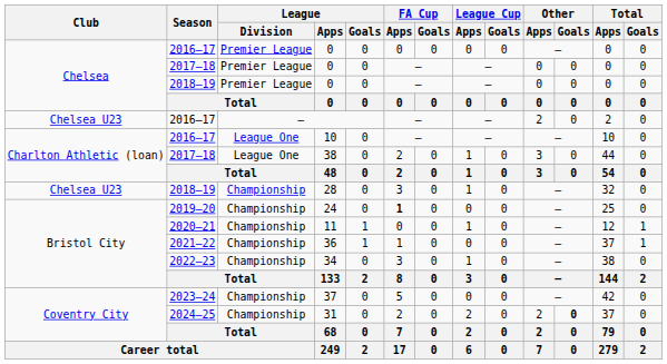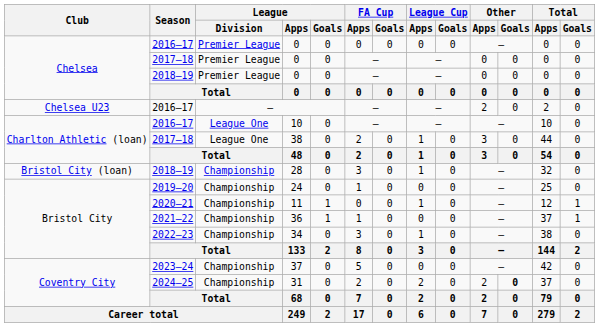 <table class=wikitable style=text-align:center>
 <tr>
 <th rowspan=2>Club</th>
 <th rowspan=2>Season</th>
 <th colspan=3>League</th>
 <th colspan=2><a href='#'>FA Cup</a></th>
 <th colspan=2><a href='#'>League Cup</a></th>
 <th colspan=2>Other</th>
 <th colspan=2>Total</th>
 </tr>
 <tr>
 <th>Division</th>
 <th>Apps</th>
 <th>Goals</th>
 <th>Apps</th>
 <th>Goals</th>
 <th>Apps</th>
 <th>Goals</th>
 <th>Apps</th>
 <th>Goals</th>
 <th>Apps</th>
 <th>Goals</th>
 </tr>
 <tr>
 <td rowspan=4><a href='#'>Chelsea</a></td>
 <td><a href='#'>2016–17</a></td>
 <td><a href='#'>Premier League</a></td>
 <td>0</td>
 <td>0</td>
 <td>0</td>
 <td>0</td>
 <td>0</td>
 <td>0</td>
 <td colspan=2>—</td>
 <td>0</td>
 <td>0</td>
 </tr>
 <tr>
 <td><a href='#'>2017–18</a></td>
 <td>Premier League</td>
 <td>0</td>
 <td>0</td>
 <td colspan=2>—</td>
 <td colspan=2>—</td>
 <td>0</td>
 <td>0</td>
 <td>0</td>
 <td>0</td>
 </tr>
 <tr>
 <td><a href='#'>2018–19</a></td>
 <td>Premier League</td>
 <td>0</td>
 <td>0</td>
 <td colspan=2>—</td>
 <td colspan=2>—</td>
 <td>0</td>
 <td>0</td>
 <td>0</td>
 <td>0</td>
 </tr>
 <tr>
 <th colspan=2>Total</th>
 <th>0</th>
 <th>0</th>
 <th>0</th>
 <th>0</th>
 <th>0</th>
 <th>0</th>
 <th>0</th>
 <th>0</th>
 <th>0</th>
 <th>0</th>
 </tr>
 <tr>
 <td><a href='#'>Chelsea U23</a></td>
 <td>2016–17</td>
 <td colspan=3>—</td>
 <td colspan=2>—</td>
 <td colspan=2>—</td>
 <td>2</td>
 <td>0</td>
 <td>2</td>
 <td>0</td>
 </tr>
 <tr>
 <td rowspan=3><a href='#'>Charlton Athletic</a> (loan)</td>
 <td><a href='#'>2016–17</a></td>
 <td><a href='#'>League One</a></td>
 <td>10</td>
 <td>0</td>
 <td colspan=2>—</td>
 <td colspan=2>—</td>
 <td colspan=2>—</td>
 <td>10</td>
 <td>0</td>
 </tr>
 <tr>
 <td><a href='#'>2017–18</a></td>
 <td>League One</td>
 <td>38</td>
 <td>0</td>
 <td>2</td>
 <td>0</td>
 <td>1</td>
 <td>0</td>
 <td>3</td>
 <td>0</td>
 <td>44</td>
 <td>0</td>
 </tr>
 <tr>
 <th colspan=2>Total</th>
 <th>48</th>
 <th>0</th>
 <th>2</th>
 <th>0</th>
 <th>1</th>
 <th>0</th>
 <th>3</th>
 <th>0</th>
 <th>54</th>
 <th>0</th>
 </tr>
 <tr>
-<td><a href='#'>Chelsea U23</a></td>
+<td><a href='#'>Bristol City</a> (loan)</td>
 <td><a href='#'>2018–19</a></td>
 <td><a href='#'>Championship</a></td>
 <td>28</td>
 <td>0</td>
 <td>3</td>
 <td>0</td>
 <td>1</td>
 <td>0</td>
 <td colspan=2>—</td>
 <td>32</td>
 <td>0</td>
 </tr>
 <tr>
 <td rowspan=5>Bristol City</td>
 <td><a href='#'>2019–20</a></td>
 <td>Championship</td>
 <td>24</td>
 <td>0</td>
-<td><strong>1</strong></td>
+<td>1</td>
 <td>0</td>
 <td>0</td>
 <td>0</td>
 <td colspan=2>—</td>
 <td>25</td>
 <td>0</td>
 </tr>
 <tr>
 <td><a href='#'>2020–21</a></td>
 <td>Championship</td>
 <td>11</td>
 <td>1</td>
 <td>0</td>
 <td>0</td>
 <td>1</td>
 <td>0</td>
 <td colspan=2>—</td>
 <td>12</td>
 <td>1</td>
 </tr>
 <tr>
 <td><a href='#'>2021–22</a></td>
 <td>Championship</td>
 <td>36</td>
 <td>1</td>
 <td>1</td>
 <td>0</td>
 <td>0</td>
 <td>0</td>
 <td colspan=2>—</td>
 <td>37</td>
 <td>1</td>
 </tr>
 <tr>
 <td><a href='#'>2022–23</a></td>
 <td>Championship</td>
 <td>34</td>
 <td>0</td>
 <td>3</td>
 <td>0</td>
 <td>1</td>
 <td>0</td>
 <td colspan=2>—</td>
 <td>38</td>
 <td>0</td>
 </tr>
 <tr>
 <th colspan=2>Total</th>
 <th>133</th>
 <th>2</th>
 <th>8</th>
 <th>0</th>
 <th>3</th>
 <th>0</th>
 <th colspan=2>—</th>
 <th>144</th>
 <th>2</th>
 </tr>
 <tr>
 <td rowspan=3><a href='#'>Coventry City</a></td>
 <td><a href='#'>2023–24</a></td>
 <td>Championship</td>
 <td>37</td>
 <td>0</td>
 <td>5</td>
 <td>0</td>
 <td>0</td>
 <td>0</td>
 <td colspan=2>—</td>
 <td>42</td>
 <td>0</td>
 </tr>
 <tr>
 <td><a href='#'>2024–25</a></td>
 <td>Championship</td>
 <td>31</td>
 <td>0</td>
 <td>2</td>
 <td>0</td>
 <td>2</td>
 <td>0</td>
 <td>2</td>
 <td><strong>0</strong></td>
 <td>37</td>
 <td>0</td>
 </tr>
 <tr>
 <th colspan=2>Total</th>
 <th>68</th>
 <th>0</th>
 <th>7</th>
 <th>0</th>
 <th>2</th>
 <th>0</th>
 <th>2</th>
 <th>0</th>
 <th>79</th>
 <th>0</th>
 </tr>
 <tr>
 <th colspan=3>Career total</th>
 <th>249</th>
 <th>2</th>
 <th>17</th>
 <th>0</th>
 <th>6</th>
 <th>0</th>
 <th>7</th>
 <th>0</th>
 <th>279</th>
 <th>2</th>
 </tr>
 </table>
